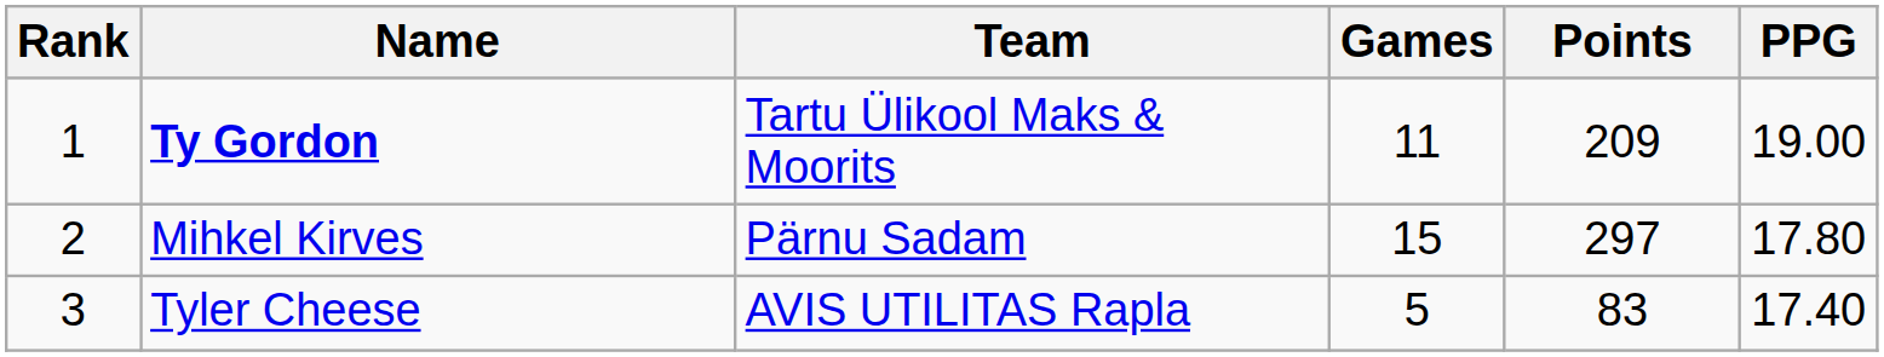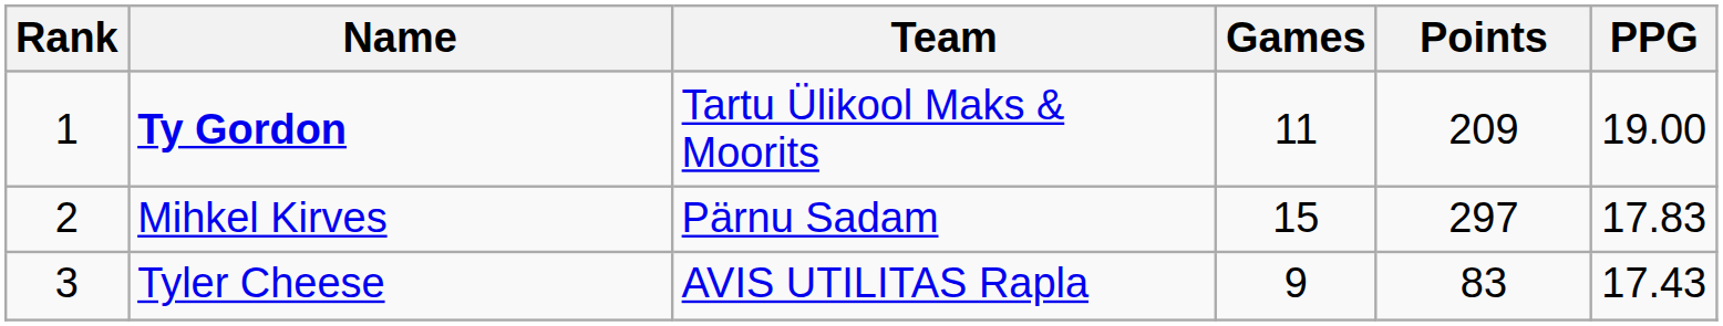 <table class="wikitable" style="text-align: center;">
 <tr>
 <th>Rank</th>
 <th width=200>Name</th>
 <th width=200>Team</th>
 <th>Games</th>
 <th width=75>Points</th>
 <th width=40>PPG</th>
 </tr>
 <tr>
 <td>1</td>
 <td align="left"> <strong><a href='#'>Ty Gordon</a></strong></td>
 <td align="left"><a href='#'>Tartu Ülikool Maks & Moorits</a></td>
 <td>11</td>
 <td>209</td>
 <td>19.00</td>
 </tr>
 <tr>
 <td>2</td>
 <td align="left"> <a href='#'>Mihkel Kirves</a></td>
 <td align="left"><a href='#'>Pärnu Sadam</a></td>
 <td>15</td>
 <td>297</td>
-<td>17.80</td>
+<td>17.83</td>
 </tr>
 <tr>
 <td>3</td>
 <td align="left"> <a href='#'>Tyler Cheese</a></td>
 <td align="left"><a href='#'>AVIS UTILITAS Rapla</a></td>
-<td>5</td>
+<td>9</td>
 <td>83</td>
-<td>17.40</td>
+<td>17.43</td>
 </tr>
 </table>
